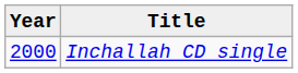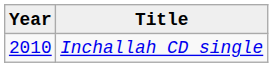 <table class="wikitable">
 <tr>
 <th style="background:#efefef;">Year</th>
 <th style="background:#efefef;">Title</th>
 </tr>
 <tr>
-<td><a href='#'>2000</a></td>
+<td><a href='#'>2010</a></td>
 <td style="text-align:center;"><em><a href='#'>Inchallah CD single</a></em></td>
 </tr>
 </table>
